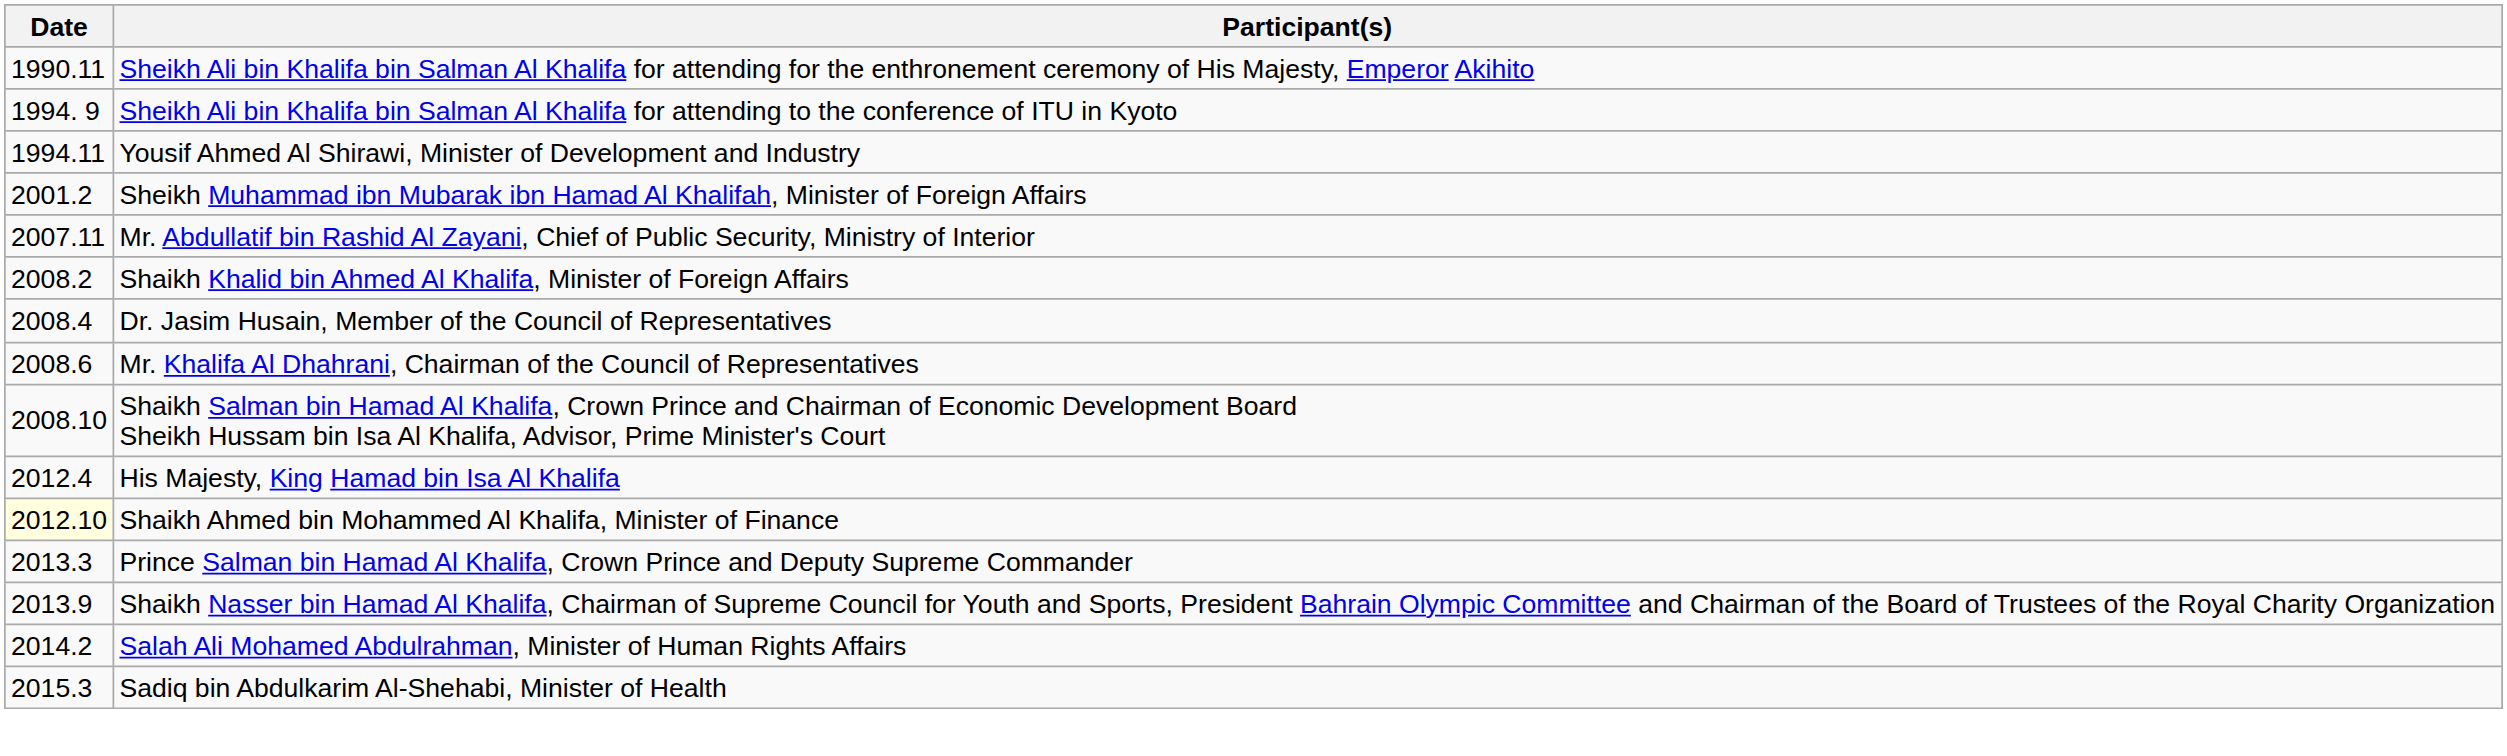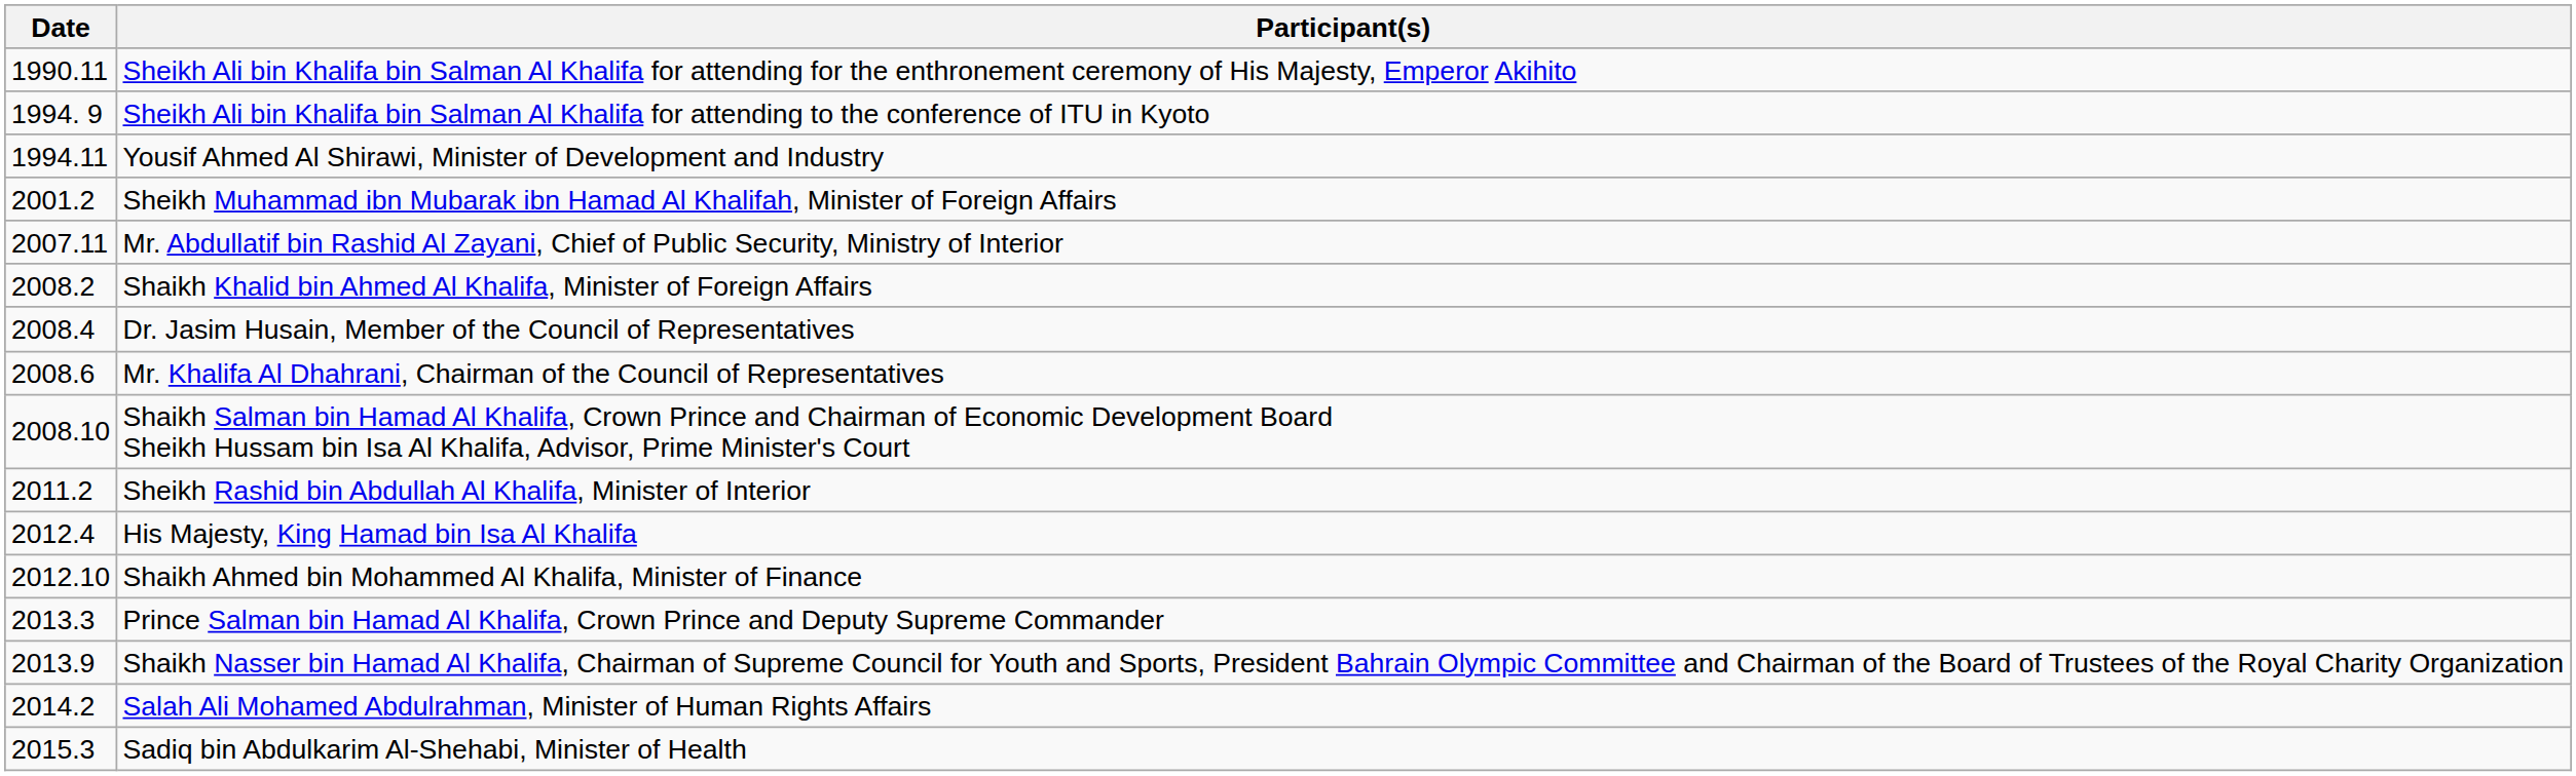 <table class="wikitable" style="font-size: 95%;">
 <tr>
 <th>Date</th>
 <th>Participant(s)</th>
 </tr>
 <tr>
 <td>1990.11</td>
 <td><a href='#'>Sheikh Ali bin Khalifa bin Salman Al Khalifa</a> for attending for the enthronement ceremony of His Majesty, <a href='#'>Emperor</a> <a href='#'>Akihito</a></td>
 </tr>
 <tr>
 <td>1994. 9</td>
 <td><a href='#'>Sheikh Ali bin Khalifa bin Salman Al Khalifa</a> for attending to the conference of ITU in Kyoto</td>
 </tr>
 <tr>
 <td>1994.11</td>
 <td>Yousif Ahmed Al Shirawi, Minister of Development and Industry</td>
 </tr>
 <tr>
 <td>2001.2</td>
 <td>Sheikh <a href='#'>Muhammad ibn Mubarak ibn Hamad Al Khalifah</a>, Minister of Foreign Affairs</td>
 </tr>
 <tr>
 <td>2007.11</td>
 <td>Mr. <a href='#'>Abdullatif bin Rashid Al Zayani</a>, Chief of Public Security, Ministry of Interior</td>
 </tr>
 <tr>
 <td>2008.2</td>
 <td>Shaikh <a href='#'>Khalid bin Ahmed Al Khalifa</a>, Minister of Foreign Affairs</td>
 </tr>
 <tr>
 <td>2008.4</td>
 <td>Dr. Jasim Husain, Member of the Council of Representatives</td>
 </tr>
 <tr>
 <td>2008.6</td>
 <td>Mr. <a href='#'>Khalifa Al Dhahrani</a>, Chairman of the Council of Representatives</td>
 </tr>
 <tr>
 <td>2008.10</td>
 <td>Shaikh <a href='#'>Salman bin Hamad Al Khalifa</a>, Crown Prince and Chairman of Economic Development Board<br>Sheikh Hussam bin Isa Al Khalifa, Advisor, Prime Minister's Court</td>
 </tr>
 <tr>
+<td>2011.2</td>
+<td>Sheikh <a href='#'>Rashid bin Abdullah Al Khalifa</a>, Minister of Interior</td>
+</tr>
+<tr>
 <td>2012.4</td>
 <td>His Majesty, <a href='#'>King</a> <a href='#'>Hamad bin Isa Al Khalifa</a></td>
 </tr>
 <tr>
-<td style="background: lightyellow;">2012.10</td>
+<td>2012.10</td>
 <td>Shaikh Ahmed bin Mohammed Al Khalifa, Minister of Finance</td>
 </tr>
 <tr>
 <td>2013.3</td>
 <td>Prince <a href='#'>Salman bin Hamad Al Khalifa</a>, Crown Prince and Deputy Supreme Commander</td>
 </tr>
 <tr>
 <td>2013.9</td>
 <td>Shaikh <a href='#'>Nasser bin Hamad Al Khalifa</a>, Chairman of Supreme Council for Youth and Sports, President <a href='#'>Bahrain Olympic Committee</a> and Chairman of the Board of Trustees of the Royal Charity Organization</td>
 </tr>
 <tr>
 <td>2014.2</td>
 <td><a href='#'>Salah Ali Mohamed Abdulrahman</a>, Minister of Human Rights Affairs</td>
 </tr>
 <tr>
 <td>2015.3</td>
 <td>Sadiq bin Abdulkarim Al-Shehabi, Minister of Health</td>
 </tr>
 </table>
